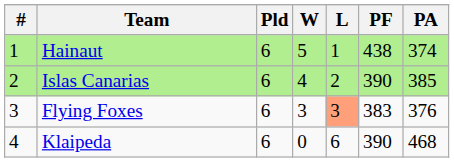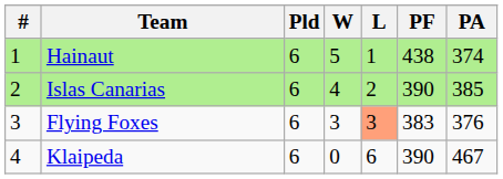 <table class=wikitable>
 <tr align=center>
 </tr>
 <tr>
 <th width=20>#</th>
 <th width=175>Team</th>
 <th width=20>Pld</th>
 <th width=20>W</th>
 <th width=20>L</th>
 <th width=30>PF</th>
 <th width=30>PA</th>
 </tr>
 <tr bgcolor=B0EE90>
 <td>1</td>
 <td align="left"> <a href='#'>Hainaut</a></td>
 <td>6</td>
 <td>5</td>
 <td>1</td>
 <td>438</td>
 <td>374</td>
 </tr>
 <tr bgcolor=B0EE90>
 <td>2</td>
 <td align="left"> <a href='#'>Islas Canarias</a></td>
 <td>6</td>
 <td>4</td>
 <td>2</td>
 <td>390</td>
 <td>385</td>
 </tr>
 <tr>
 <td>3</td>
 <td align="left"> <a href='#'>Flying Foxes</a></td>
 <td>6</td>
 <td>3</td>
 <td style="background: lightsalmon;">3</td>
 <td>383</td>
 <td>376</td>
 </tr>
 <tr>
 <td>4</td>
 <td align="left"> <a href='#'>Klaipeda</a></td>
 <td>6</td>
 <td>0</td>
 <td>6</td>
 <td>390</td>
-<td>468</td>
+<td>467</td>
 </tr>
 </table>
